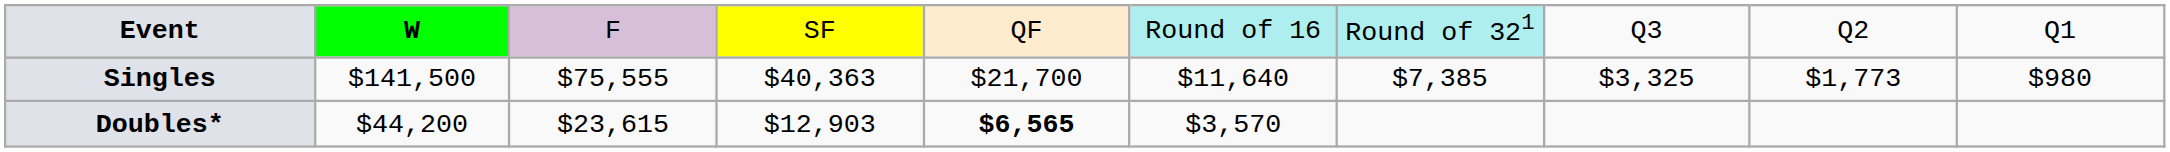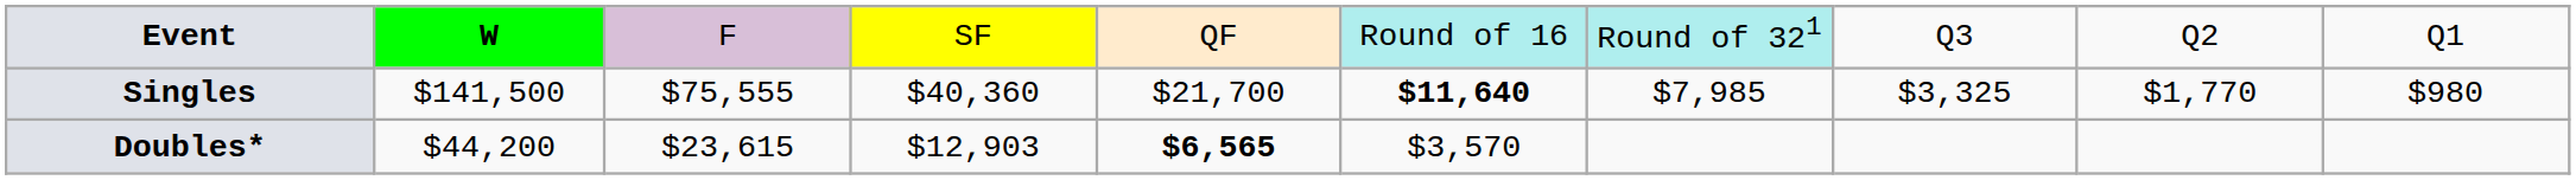 <table class=wikitable style=font-size:90%;text-align:center>
 <tr>
 <td style="width:130px; background:#dfe2e9;"><strong>Event</strong></td>
 <td style="width:80px; background:lime;"><strong>W</strong></td>
 <td style="width:85px; background:thistle;">F</td>
 <td style="width:85px; background:#ff0;">SF</td>
 <td style="width:85px; background:#ffebcd;">QF</td>
 <td style="width:85px; background:#afeeee;">Round of 16</td>
 <td style="width:85px; background:#afeeee;">Round of 32<sup>1</sup></td>
 <td width=85>Q3</td>
 <td width=85>Q2</td>
 <td width=85>Q1</td>
 </tr>
 <tr>
 <td style="background:#dfe2e9;"><strong>Singles</strong></td>
 <td>$141,500</td>
 <td>$75,555</td>
-<td>$40,363</td>
+<td>$40,360</td>
 <td>$21,700</td>
-<td>$11,640</td>
-<td>$7,385</td>
+<td><strong>$11,640</strong></td>
+<td>$7,985</td>
 <td>$3,325</td>
-<td>$1,773</td>
+<td>$1,770</td>
 <td>$980</td>
 </tr>
 <tr>
 <td style="background:#dfe2e9;"><strong>Doubles*</strong></td>
 <td>$44,200</td>
 <td>$23,615</td>
 <td>$12,903</td>
 <td><strong>$6,565</strong></td>
 <td>$3,570</td>
 <td></td>
 <td></td>
 <td></td>
 <td></td>
 </tr>
 </table>
